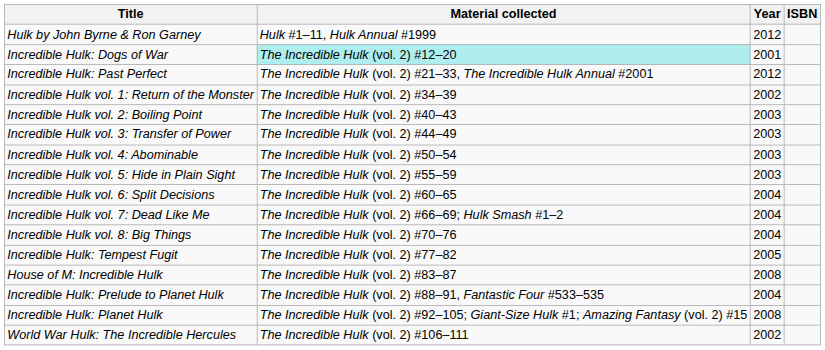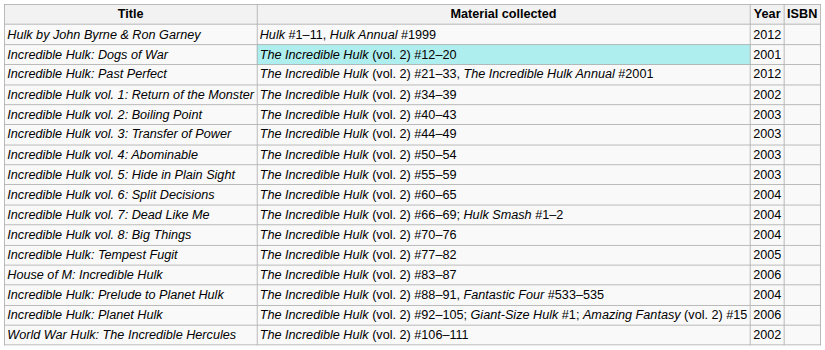 <table class="wikitable sortable">
 <tr>
 <th>Title</th>
 <th>Material collected</th>
 <th>Year</th>
 <th>ISBN</th>
 </tr>
 <tr>
 <td><em>Hulk by John Byrne & Ron Garney</em></td>
 <td><em>Hulk</em> #1–11, <em>Hulk Annual</em> #1999</td>
 <td>2012</td>
 <td></td>
 </tr>
 <tr>
 <td><em>Incredible Hulk: Dogs of War</em></td>
 <td style="background: paleturquoise;"><em>The Incredible Hulk</em> (vol. 2) #12–20</td>
 <td>2001</td>
 <td></td>
 </tr>
 <tr>
 <td><em>Incredible Hulk: Past Perfect</em></td>
 <td><em>The Incredible Hulk</em> (vol. 2) #21–33, <em>The Incredible Hulk Annual</em> #2001</td>
 <td>2012</td>
 <td></td>
 </tr>
 <tr>
 <td><em>Incredible Hulk vol. 1: Return of the Monster</em></td>
 <td><em>The Incredible Hulk</em> (vol. 2) #34–39</td>
 <td>2002</td>
 <td></td>
 </tr>
 <tr>
 <td><em>Incredible Hulk vol. 2: Boiling Point</em></td>
 <td><em>The Incredible Hulk</em> (vol. 2) #40–43</td>
 <td>2003</td>
 <td></td>
 </tr>
 <tr>
 <td><em>Incredible Hulk vol. 3: Transfer of Power</em></td>
 <td><em>The Incredible Hulk</em> (vol. 2) #44–49</td>
 <td>2003</td>
 <td></td>
 </tr>
 <tr>
 <td><em>Incredible Hulk vol. 4: Abominable</em></td>
 <td><em>The Incredible Hulk</em> (vol. 2) #50–54</td>
 <td>2003</td>
 <td></td>
 </tr>
 <tr>
 <td><em>Incredible Hulk vol. 5: Hide in Plain Sight</em></td>
 <td><em>The Incredible Hulk</em> (vol. 2) #55–59</td>
 <td>2003</td>
 <td></td>
 </tr>
 <tr>
 <td><em>Incredible Hulk vol. 6: Split Decisions</em></td>
 <td><em>The Incredible Hulk</em> (vol. 2) #60–65</td>
 <td>2004</td>
 <td></td>
 </tr>
 <tr>
 <td><em>Incredible Hulk vol. 7: Dead Like Me</em></td>
 <td><em>The Incredible Hulk</em> (vol. 2) #66–69; <em>Hulk Smash</em> #1–2</td>
 <td>2004</td>
 <td></td>
 </tr>
 <tr>
 <td><em>Incredible Hulk vol. 8: Big Things</em></td>
 <td><em>The Incredible Hulk</em> (vol. 2) #70–76</td>
 <td>2004</td>
 <td></td>
 </tr>
 <tr>
 <td><em>Incredible Hulk: Tempest Fugit</em></td>
 <td><em>The Incredible Hulk</em> (vol. 2) #77–82</td>
 <td>2005</td>
 <td></td>
 </tr>
 <tr>
 <td><em>House of M: Incredible Hulk</em></td>
 <td><em>The Incredible Hulk</em> (vol. 2) #83–87</td>
-<td>2008</td>
+<td>2006</td>
 <td></td>
 </tr>
 <tr>
 <td><em>Incredible Hulk: Prelude to Planet Hulk</em></td>
 <td><em>The Incredible Hulk</em> (vol. 2) #88–91, <em>Fantastic Four</em> #533–535</td>
 <td>2004</td>
 <td></td>
 </tr>
 <tr>
 <td><em>Incredible Hulk: Planet Hulk</em></td>
 <td><em>The Incredible Hulk</em> (vol. 2) #92–105; <em>Giant-Size Hulk</em> #1; <em>Amazing Fantasy</em> (vol. 2) #15</td>
-<td>2008</td>
+<td>2006</td>
 <td></td>
 </tr>
 <tr>
 <td><em>World War Hulk: The Incredible Hercules</em></td>
 <td><em>The Incredible Hulk</em> (vol. 2) #106–111</td>
 <td>2002</td>
 <td></td>
 </tr>
 </table>
